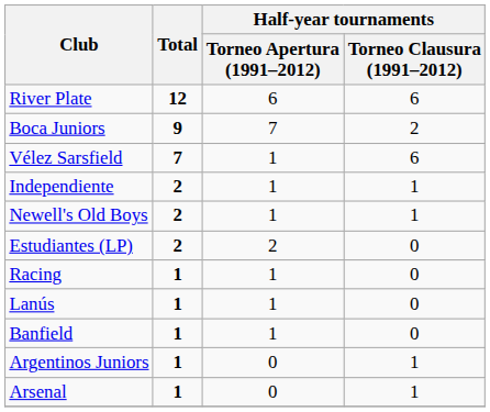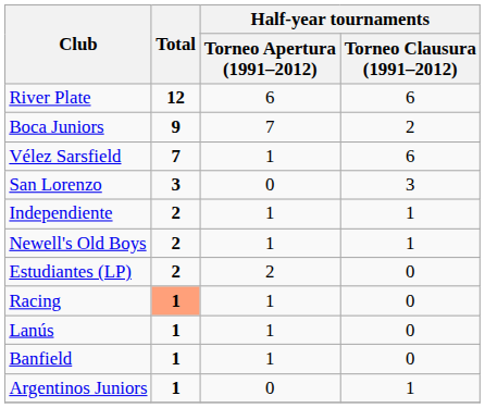 <table class="wikitable" style="text-align: center;" align=center>
 <tr>
 <th rowspan="2">Club</th>
 <th rowspan="2">Total</th>
 <th colspan="2">Half-year tournaments</th>
 </tr>
 <tr>
 <th>Torneo Apertura<br>(1991–2012)</th>
 <th>Torneo Clausura<br>(1991–2012)</th>
 </tr>
 <tr>
 <td align=left><a href='#'>River Plate</a></td>
 <td><strong>12</strong></td>
 <td>6</td>
 <td>6</td>
 </tr>
 <tr>
 <td align=left><a href='#'>Boca Juniors</a></td>
 <td><strong>9</strong></td>
 <td>7</td>
 <td>2</td>
 </tr>
 <tr>
 <td align=left><a href='#'>Vélez Sarsfield</a></td>
 <td><strong>7</strong></td>
 <td>1</td>
 <td>6</td>
 </tr>
 <tr>
+<td align=left><a href='#'>San Lorenzo</a></td>
+<td><strong>3</strong></td>
+<td>0</td>
+<td>3</td>
+</tr>
+<tr>
 <td align=left><a href='#'>Independiente</a></td>
 <td><strong>2</strong></td>
 <td>1</td>
 <td>1</td>
 </tr>
 <tr>
 <td align=left><a href='#'>Newell's Old Boys</a></td>
 <td><strong>2</strong></td>
 <td>1</td>
 <td>1</td>
 </tr>
 <tr>
 <td align=left><a href='#'>Estudiantes (LP)</a></td>
 <td><strong>2</strong></td>
 <td>2</td>
 <td>0</td>
 </tr>
 <tr>
 <td align=left><a href='#'>Racing</a></td>
-<td><strong>1</strong></td>
+<td style="background: lightsalmon;"><strong>1</strong></td>
 <td>1</td>
 <td>0</td>
 </tr>
 <tr>
 <td align=left><a href='#'>Lanús</a></td>
 <td><strong>1</strong></td>
 <td>1</td>
 <td>0</td>
 </tr>
 <tr>
 <td align=left><a href='#'>Banfield</a></td>
 <td><strong>1</strong></td>
 <td>1</td>
 <td>0</td>
 </tr>
 <tr>
 <td align=left><a href='#'>Argentinos Juniors</a></td>
 <td><strong>1</strong></td>
 <td>0</td>
 <td>1</td>
 </tr>
 <tr>
-<td align=left><a href='#'>Arsenal</a></td>
-<td><strong>1</strong></td>
-<td>0</td>
-<td>1</td>
-</tr>
-<tr>
 </tr>
 </table>
